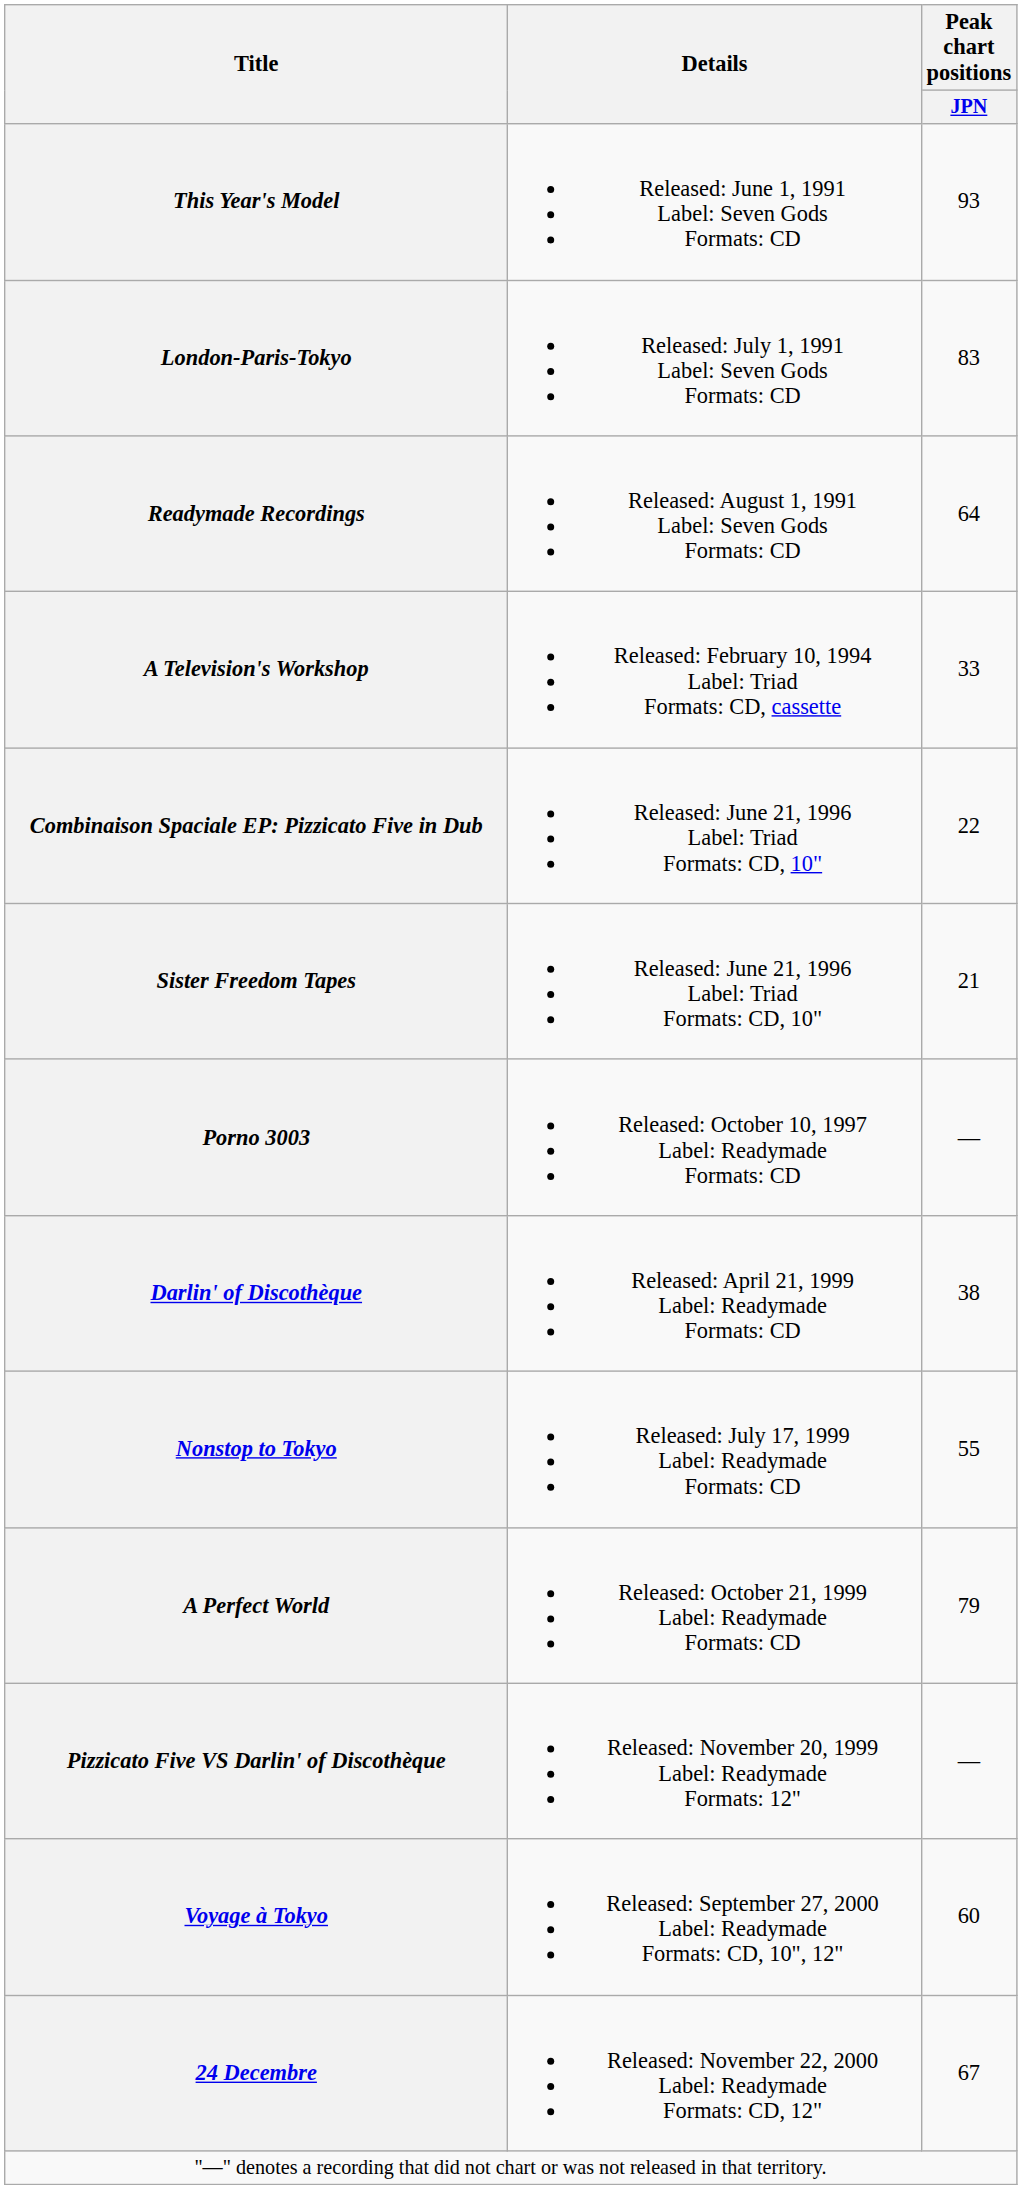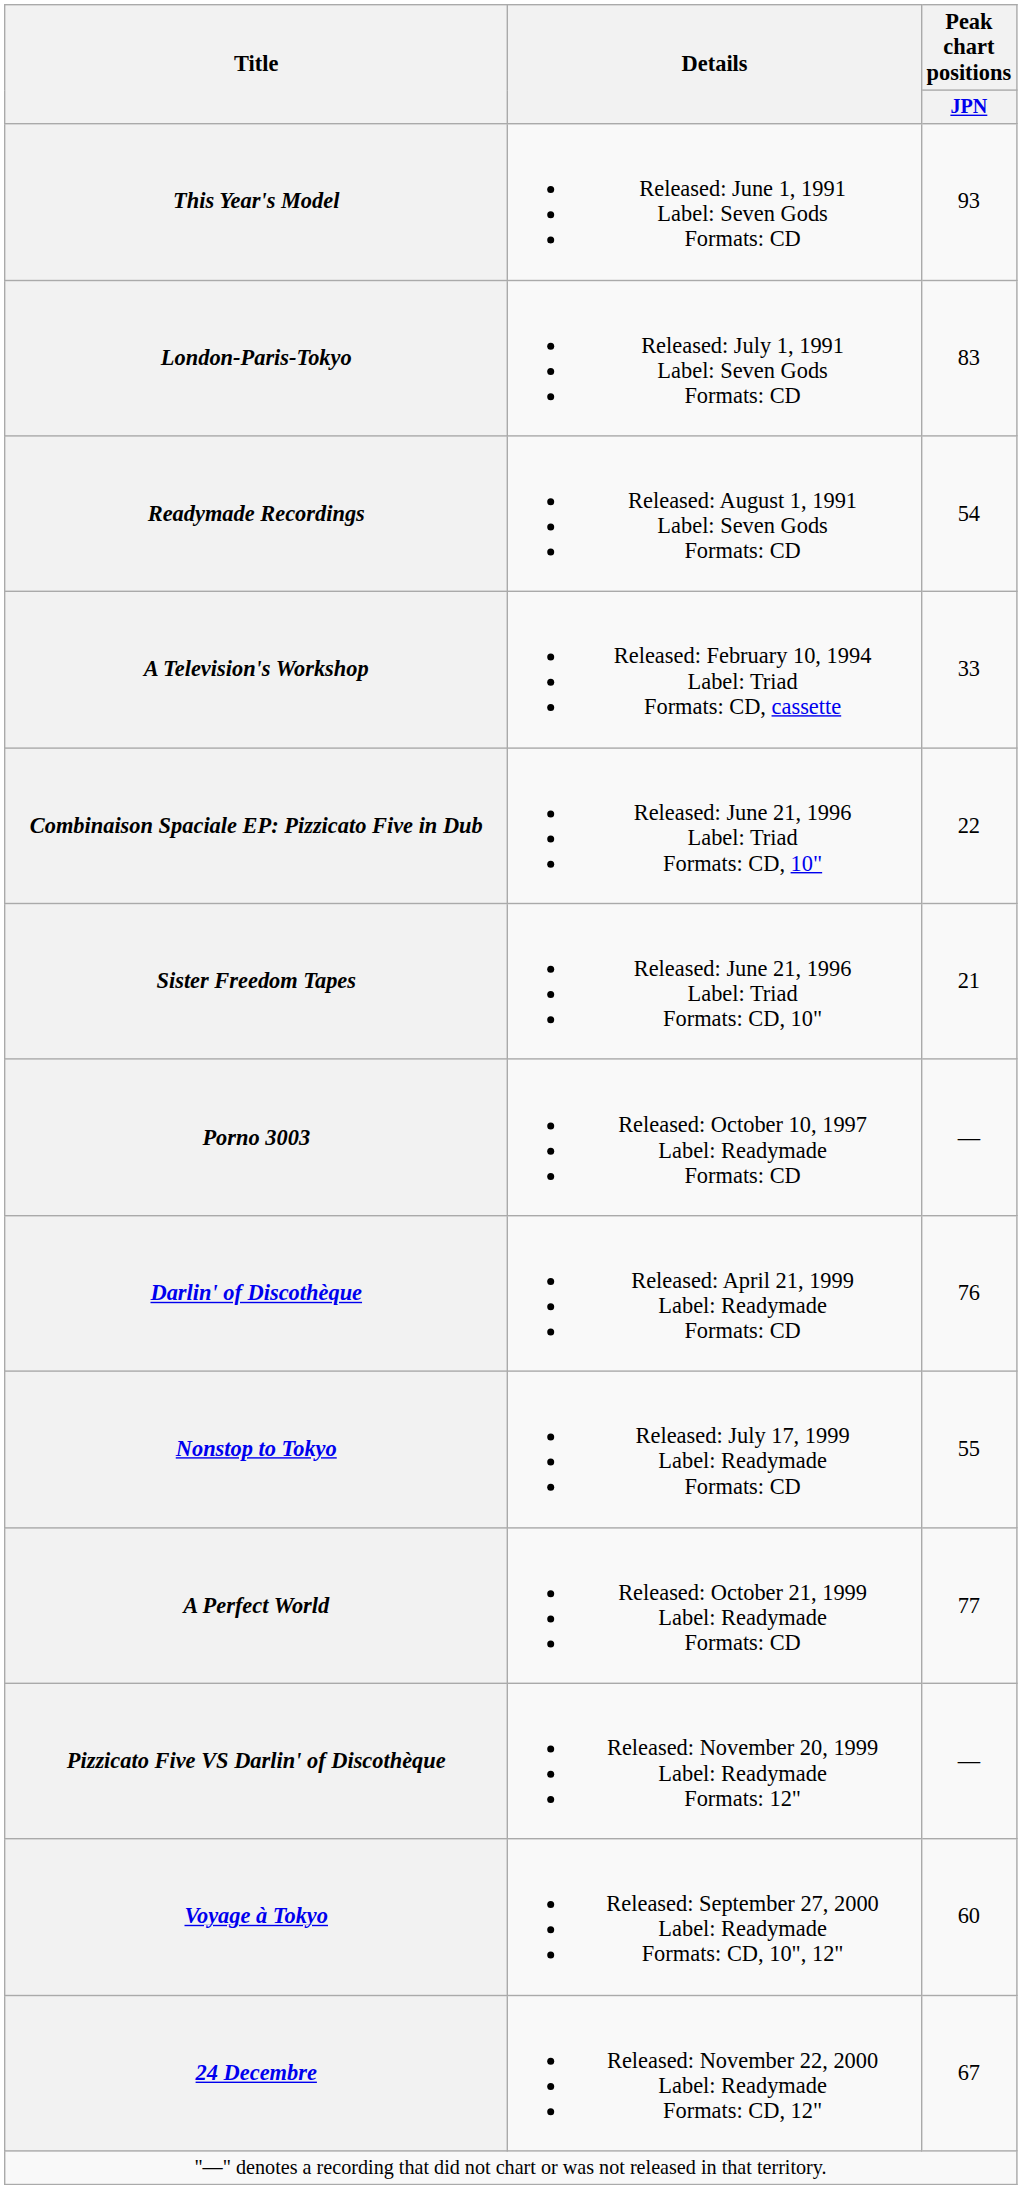 <table class="wikitable plainrowheaders" style="text-align:center;">
 <tr>
 <th scope="col" rowspan="2" style="width:22em;">Title</th>
 <th scope="col" rowspan="2" style="width:18em;">Details</th>
 <th scope="col" colspan="1">Peak chart positions</th>
 </tr>
 <tr>
 <th scope="col" style="width:2.5em;font-size:90%;"><a href='#'>JPN</a><br></th>
 </tr>
 <tr>
 <th scope="row"><em>This Year's Model</em></th>
 <td><br><ul><li>Released: June 1, 1991</li><li>Label: Seven Gods</li><li>Formats: CD</li></ul></td>
 <td>93</td>
 </tr>
 <tr>
 <th scope="row"><em>London-Paris-Tokyo</em></th>
 <td><br><ul><li>Released: July 1, 1991</li><li>Label: Seven Gods</li><li>Formats: CD</li></ul></td>
 <td>83</td>
 </tr>
 <tr>
 <th scope="row"><em>Readymade Recordings</em></th>
 <td><br><ul><li>Released: August 1, 1991</li><li>Label: Seven Gods</li><li>Formats: CD</li></ul></td>
-<td>64</td>
+<td>54</td>
 </tr>
 <tr>
 <th scope="row"><em>A Television's Workshop</em></th>
 <td><br><ul><li>Released: February 10, 1994</li><li>Label: Triad</li><li>Formats: CD, <a href='#'>cassette</a></li></ul></td>
 <td>33</td>
 </tr>
 <tr>
 <th scope="row"><em>Combinaison Spaciale EP: Pizzicato Five in Dub</em></th>
 <td><br><ul><li>Released: June 21, 1996</li><li>Label: Triad</li><li>Formats: CD, <a href='#'>10"</a></li></ul></td>
 <td>22</td>
 </tr>
 <tr>
 <th scope="row"><em>Sister Freedom Tapes</em></th>
 <td><br><ul><li>Released: June 21, 1996</li><li>Label: Triad</li><li>Formats: CD, 10"</li></ul></td>
 <td>21</td>
 </tr>
 <tr>
 <th scope="row"><em>Porno 3003</em></th>
 <td><br><ul><li>Released: October 10, 1997</li><li>Label: Readymade</li><li>Formats: CD</li></ul></td>
 <td>—</td>
 </tr>
 <tr>
 <th scope="row"><em><a href='#'>Darlin' of Discothèque</a></em></th>
 <td><br><ul><li>Released: April 21, 1999</li><li>Label: Readymade</li><li>Formats: CD</li></ul></td>
-<td>38</td>
+<td>76</td>
 </tr>
 <tr>
 <th scope="row"><em><a href='#'>Nonstop to Tokyo</a></em></th>
 <td><br><ul><li>Released: July 17, 1999</li><li>Label: Readymade</li><li>Formats: CD</li></ul></td>
 <td>55</td>
 </tr>
 <tr>
 <th scope="row"><em>A Perfect World</em></th>
 <td><br><ul><li>Released: October 21, 1999</li><li>Label: Readymade</li><li>Formats: CD</li></ul></td>
-<td>79</td>
+<td>77</td>
 </tr>
 <tr>
 <th scope="row"><em>Pizzicato Five VS Darlin' of Discothèque</em></th>
 <td><br><ul><li>Released: November 20, 1999</li><li>Label: Readymade</li><li>Formats: 12"</li></ul></td>
 <td>—</td>
 </tr>
 <tr>
 <th scope="row"><em><a href='#'>Voyage à Tokyo</a></em></th>
 <td><br><ul><li>Released: September 27, 2000</li><li>Label: Readymade</li><li>Formats: CD, 10", 12"</li></ul></td>
 <td>60</td>
 </tr>
 <tr>
 <th scope="row"><em><a href='#'>24 Decembre</a></em></th>
 <td><br><ul><li>Released: November 22, 2000</li><li>Label: Readymade</li><li>Formats: CD, 12"</li></ul></td>
 <td>67</td>
 </tr>
 <tr>
 <td colspan="3" style="font-size:90%">"—" denotes a recording that did not chart or was not released in that territory.</td>
 </tr>
 </table>
